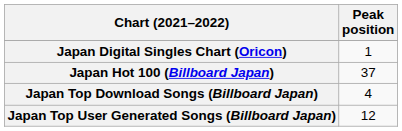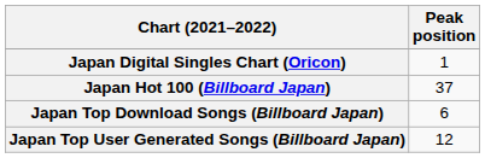 <table class="wikitable sortable plainrowheaders" style="text-align:center">
 <tr>
 <th>Chart (2021–2022)</th>
 <th>Peak<br>position</th>
 </tr>
 <tr>
 </tr>
 <tr>
 <th scope="row">Japan Digital Singles Chart (<a href='#'>Oricon</a>)</th>
 <td>1</td>
 </tr>
 <tr>
 <th scope="row">Japan Hot 100 (<em><a href='#'>Billboard Japan</a></em>)</th>
 <td>37</td>
 </tr>
 <tr>
 <th scope="row">Japan Top Download Songs (<em>Billboard Japan</em>)</th>
-<td>4</td>
+<td>6</td>
 </tr>
 <tr>
 <th scope="row">Japan Top User Generated Songs (<em>Billboard Japan</em>)</th>
 <td>12</td>
 </tr>
 </table>
